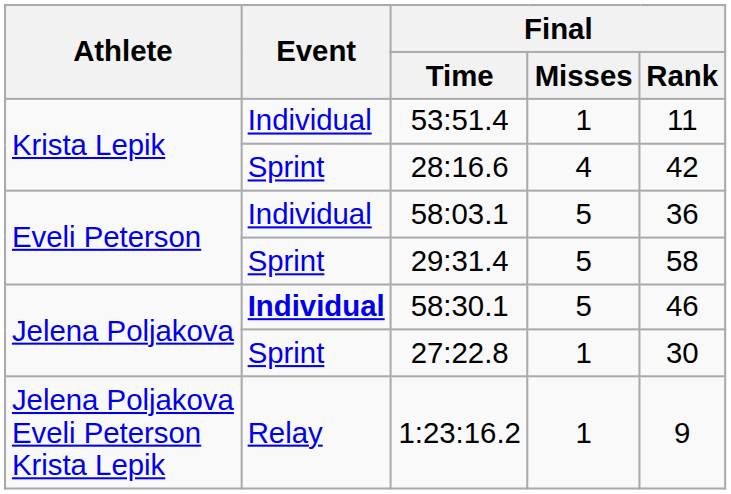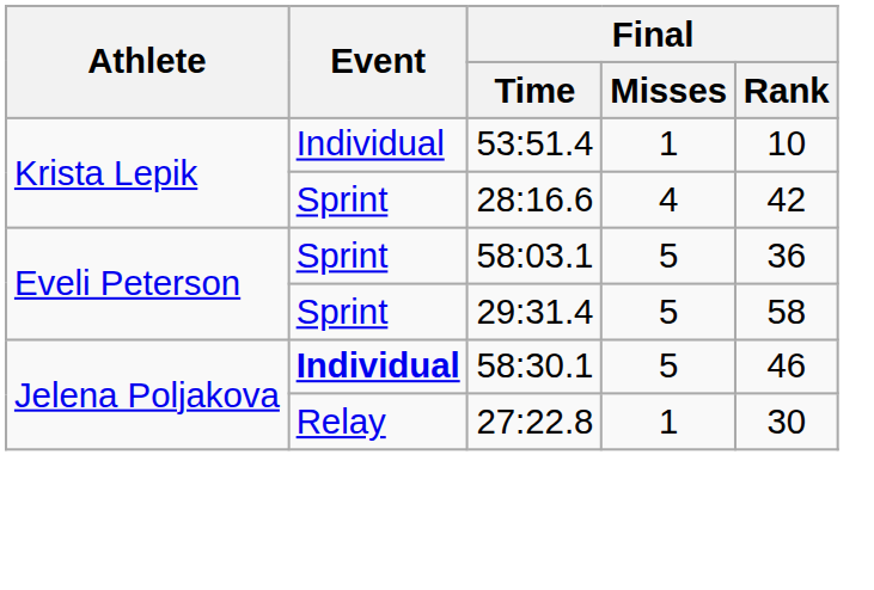 <table class="wikitable" style="font-size:90%">
 <tr>
 <th rowspan="2">Athlete</th>
 <th rowspan="2">Event</th>
 <th colspan="3">Final</th>
 </tr>
 <tr>
 <th>Time</th>
 <th>Misses</th>
 <th>Rank</th>
 </tr>
 <tr align="center">
 <td align="left" rowspan=2><a href='#'>Krista Lepik</a></td>
 <td align="left"><a href='#'>Individual</a></td>
 <td>53:51.4</td>
 <td>1</td>
-<td>11</td>
+<td>10</td>
 </tr>
 <tr align="center">
 <td align="left"><a href='#'>Sprint</a></td>
 <td>28:16.6</td>
 <td>4</td>
 <td>42</td>
 </tr>
 <tr align="center">
 <td align="left" rowspan=2><a href='#'>Eveli Peterson</a></td>
-<td align="left"><a href='#'>Individual</a></td>
+<td align="left"><a href='#'>Sprint</a></td>
 <td>58:03.1</td>
 <td>5</td>
 <td>36</td>
 </tr>
 <tr align="center">
 <td align="left"><a href='#'>Sprint</a></td>
 <td>29:31.4</td>
 <td>5</td>
 <td>58</td>
 </tr>
 <tr align="center">
 <td align="left" rowspan=2><a href='#'>Jelena Poljakova</a></td>
 <td align="left"><strong><a href='#'>Individual</a></strong></td>
 <td>58:30.1</td>
 <td>5</td>
 <td>46</td>
 </tr>
 <tr align="center">
-<td align="left"><a href='#'>Sprint</a></td>
+<td align="left"><a href='#'>Relay</a></td>
 <td>27:22.8</td>
 <td>1</td>
 <td>30</td>
 </tr>
-<tr align="center">
-<td align="left"><a href='#'>Jelena Poljakova</a> <br> <a href='#'>Eveli Peterson</a> <br> <a href='#'>Krista Lepik</a></td>
-<td align="left"><a href='#'>Relay</a></td>
-<td>1:23:16.2</td>
-<td>1</td>
-<td>9</td>
-</tr>
 </table>
